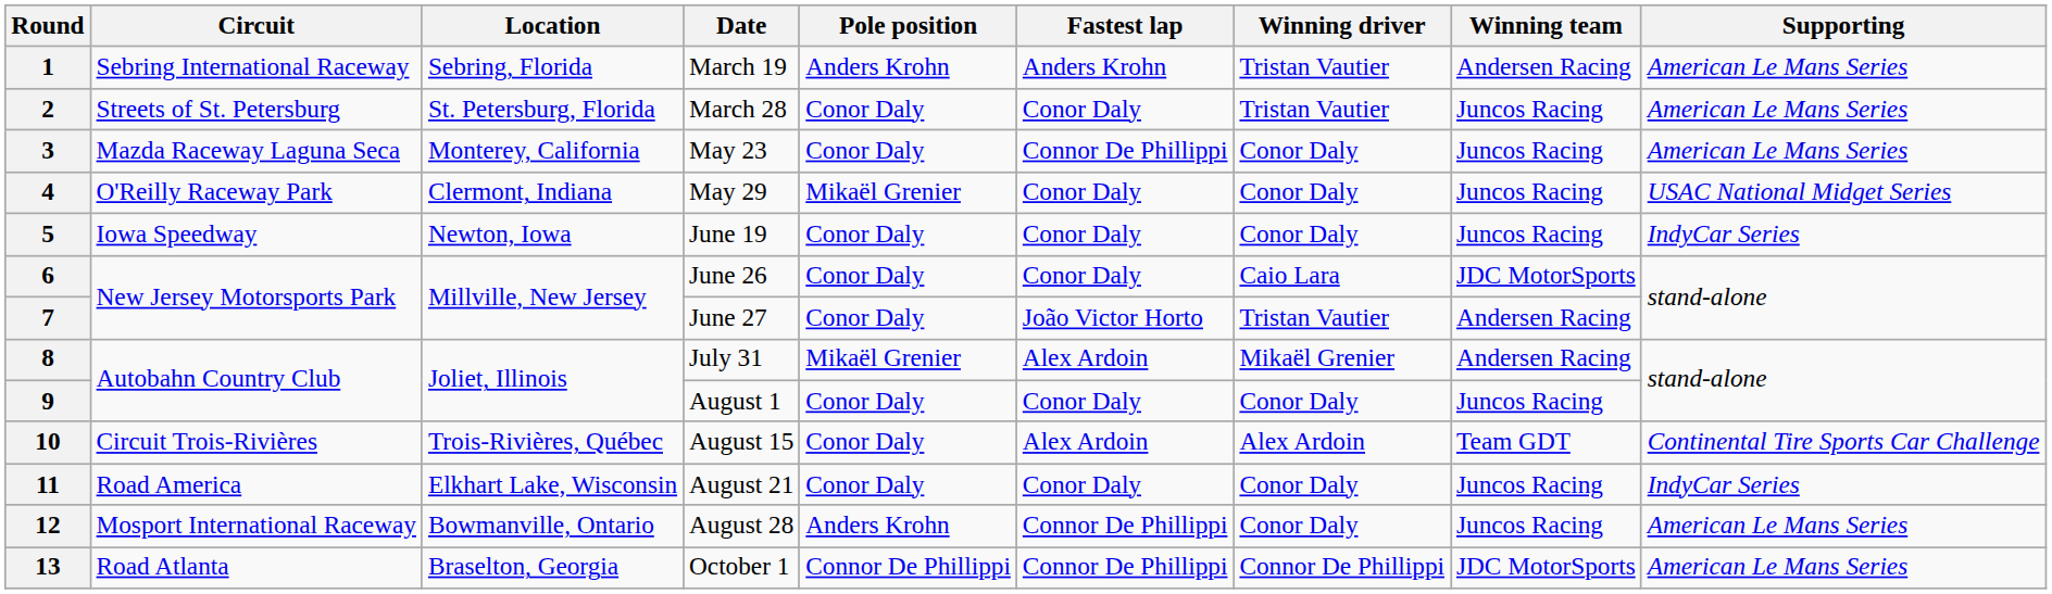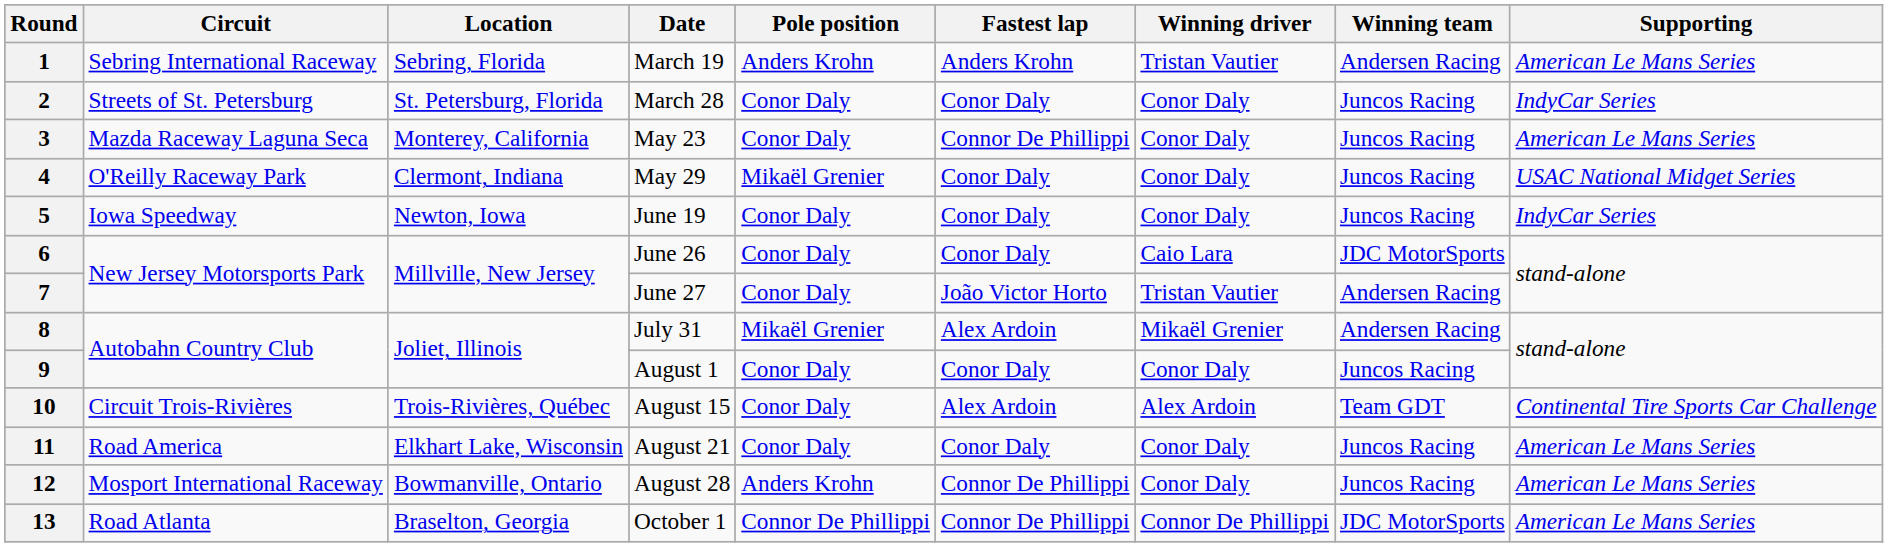 <table class="wikitable" style="font-size: 85%;">
 <tr>
 <th>Round</th>
 <th>Circuit</th>
 <th>Location</th>
 <th>Date</th>
 <th>Pole position</th>
 <th>Fastest lap</th>
 <th>Winning driver</th>
 <th>Winning team</th>
 <th>Supporting</th>
 </tr>
 <tr>
 <th>1</th>
 <td><a href='#'>Sebring International Raceway</a></td>
 <td><a href='#'>Sebring, Florida</a></td>
 <td>March 19</td>
 <td> <a href='#'>Anders Krohn</a></td>
 <td> <a href='#'>Anders Krohn</a></td>
 <td> <a href='#'>Tristan Vautier</a></td>
 <td> <a href='#'>Andersen Racing</a></td>
 <td><em><a href='#'>American Le Mans Series</a></em></td>
 </tr>
 <tr>
 <th>2</th>
 <td><a href='#'>Streets of St. Petersburg</a></td>
 <td><a href='#'>St. Petersburg, Florida</a></td>
 <td>March 28</td>
 <td> <a href='#'>Conor Daly</a></td>
 <td> <a href='#'>Conor Daly</a></td>
-<td> <a href='#'>Tristan Vautier</a></td>
+<td> <a href='#'>Conor Daly</a></td>
 <td> <a href='#'>Juncos Racing</a></td>
-<td><em><a href='#'>American Le Mans Series</a></em></td>
+<td><em><a href='#'>IndyCar Series</a></em></td>
 </tr>
 <tr>
 <th>3</th>
 <td><a href='#'>Mazda Raceway Laguna Seca</a></td>
 <td><a href='#'>Monterey, California</a></td>
 <td>May 23</td>
 <td> <a href='#'>Conor Daly</a></td>
 <td> <a href='#'>Connor De Phillippi</a></td>
 <td> <a href='#'>Conor Daly</a></td>
 <td> <a href='#'>Juncos Racing</a></td>
 <td><em><a href='#'>American Le Mans Series</a></em></td>
 </tr>
 <tr>
 <th>4</th>
 <td><a href='#'>O'Reilly Raceway Park</a></td>
 <td><a href='#'>Clermont, Indiana</a></td>
 <td>May 29</td>
 <td> <a href='#'>Mikaël Grenier</a></td>
 <td> <a href='#'>Conor Daly</a></td>
 <td> <a href='#'>Conor Daly</a></td>
 <td> <a href='#'>Juncos Racing</a></td>
 <td><em><a href='#'>USAC National Midget Series</a></em></td>
 </tr>
 <tr>
 <th>5</th>
 <td><a href='#'>Iowa Speedway</a></td>
 <td><a href='#'>Newton, Iowa</a></td>
 <td>June 19</td>
 <td> <a href='#'>Conor Daly</a></td>
 <td> <a href='#'>Conor Daly</a></td>
 <td> <a href='#'>Conor Daly</a></td>
 <td> <a href='#'>Juncos Racing</a></td>
 <td><em><a href='#'>IndyCar Series</a></em></td>
 </tr>
 <tr>
 <th>6</th>
 <td rowspan=2><a href='#'>New Jersey Motorsports Park</a></td>
 <td rowspan=2><a href='#'>Millville, New Jersey</a></td>
 <td>June 26</td>
 <td> <a href='#'>Conor Daly</a></td>
 <td> <a href='#'>Conor Daly</a></td>
 <td> <a href='#'>Caio Lara</a></td>
 <td> <a href='#'>JDC MotorSports</a></td>
 <td rowspan=2><em>stand-alone</em></td>
 </tr>
 <tr>
 <th>7</th>
 <td>June 27</td>
 <td> <a href='#'>Conor Daly</a></td>
 <td> <a href='#'>João Victor Horto</a></td>
 <td> <a href='#'>Tristan Vautier</a></td>
 <td> <a href='#'>Andersen Racing</a></td>
 </tr>
 <tr>
 <th>8</th>
 <td rowspan=2><a href='#'>Autobahn Country Club</a></td>
 <td rowspan=2><a href='#'>Joliet, Illinois</a></td>
 <td>July 31</td>
 <td> <a href='#'>Mikaël Grenier</a></td>
 <td> <a href='#'>Alex Ardoin</a></td>
 <td> <a href='#'>Mikaël Grenier</a></td>
 <td> <a href='#'>Andersen Racing</a></td>
 <td rowspan=2><em>stand-alone</em></td>
 </tr>
 <tr>
 <th>9</th>
 <td>August 1</td>
 <td> <a href='#'>Conor Daly</a></td>
 <td> <a href='#'>Conor Daly</a></td>
 <td> <a href='#'>Conor Daly</a></td>
 <td> <a href='#'>Juncos Racing</a></td>
 </tr>
 <tr>
 <th>10</th>
 <td><a href='#'>Circuit Trois-Rivières</a></td>
 <td><a href='#'>Trois-Rivières, Québec</a></td>
 <td>August 15</td>
 <td> <a href='#'>Conor Daly</a></td>
 <td> <a href='#'>Alex Ardoin</a></td>
 <td> <a href='#'>Alex Ardoin</a></td>
 <td> <a href='#'>Team GDT</a></td>
 <td><em><a href='#'>Continental Tire Sports Car Challenge</a></em></td>
 </tr>
 <tr>
 <th>11</th>
 <td><a href='#'>Road America</a></td>
 <td><a href='#'>Elkhart Lake, Wisconsin</a></td>
 <td>August 21</td>
 <td> <a href='#'>Conor Daly</a></td>
 <td> <a href='#'>Conor Daly</a></td>
 <td> <a href='#'>Conor Daly</a></td>
 <td> <a href='#'>Juncos Racing</a></td>
-<td><em><a href='#'>IndyCar Series</a></em></td>
+<td><em><a href='#'>American Le Mans Series</a></em></td>
 </tr>
 <tr>
 <th>12</th>
 <td><a href='#'>Mosport International Raceway</a></td>
 <td><a href='#'>Bowmanville, Ontario</a></td>
 <td>August 28</td>
 <td> <a href='#'>Anders Krohn</a></td>
 <td> <a href='#'>Connor De Phillippi</a></td>
 <td> <a href='#'>Conor Daly</a></td>
 <td> <a href='#'>Juncos Racing</a></td>
 <td><em><a href='#'>American Le Mans Series</a></em></td>
 </tr>
 <tr>
 <th>13</th>
 <td><a href='#'>Road Atlanta</a></td>
 <td><a href='#'>Braselton, Georgia</a></td>
 <td>October 1</td>
 <td> <a href='#'>Connor De Phillippi</a></td>
 <td> <a href='#'>Connor De Phillippi</a></td>
 <td> <a href='#'>Connor De Phillippi</a></td>
 <td> <a href='#'>JDC MotorSports</a></td>
 <td><em><a href='#'>American Le Mans Series</a></em></td>
 </tr>
 </table>
